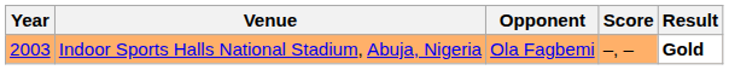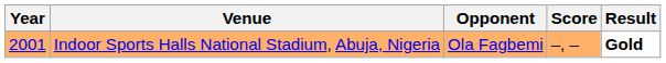 <table class="sortable wikitable" style="font-size: 90%;">
 <tr>
 <th>Year</th>
 <th>Venue</th>
 <th>Opponent</th>
 <th>Score</th>
 <th>Result</th>
 </tr>
 <tr style="background:#FFB069">
-<td align="center"><a href='#'>2003</a></td>
+<td align="center"><a href='#'>2001</a></td>
 <td align="left"><a href='#'>Indoor Sports Halls National Stadium</a>, <a href='#'>Abuja, Nigeria</a></td>
 <td align="left"> <a href='#'>Ola Fagbemi</a></td>
 <td align="left">–, –</td>
 <td style="text-align:left; background:white"> <strong>Gold</strong></td>
 </tr>
 </table>
